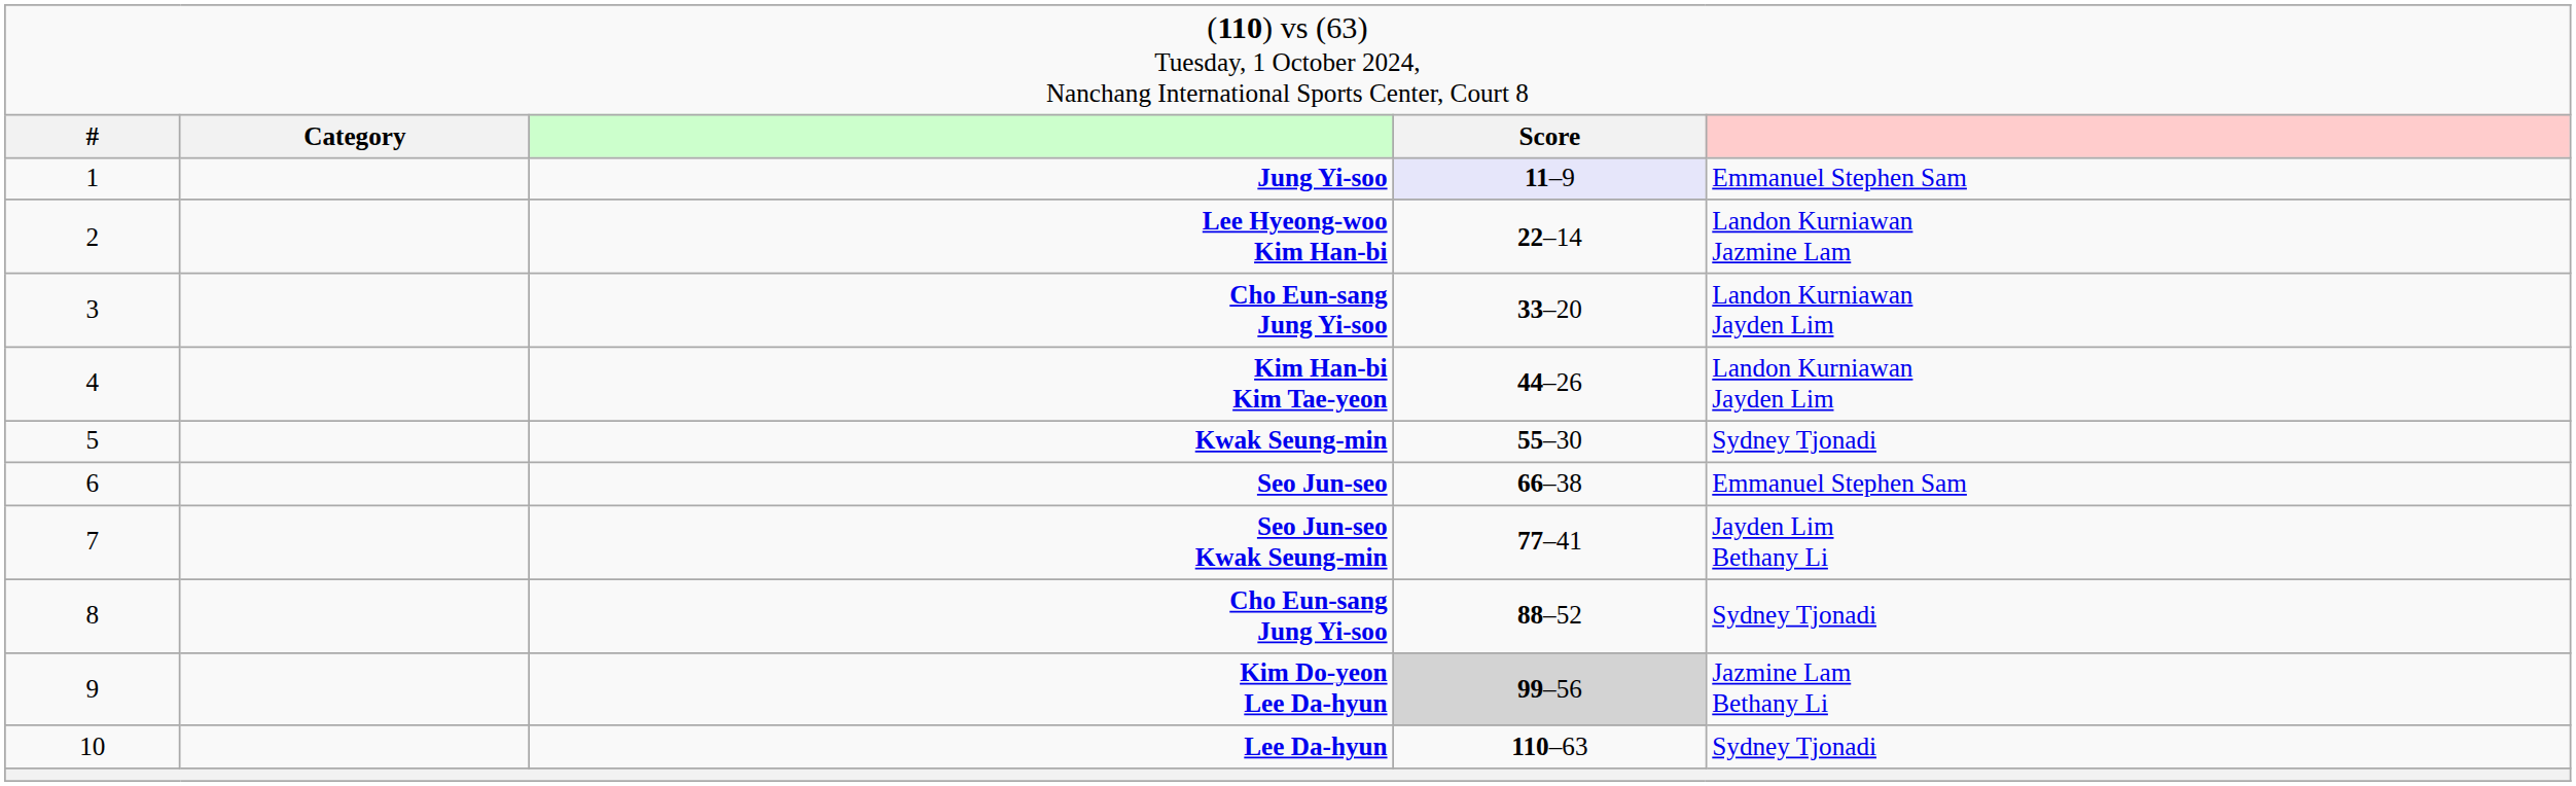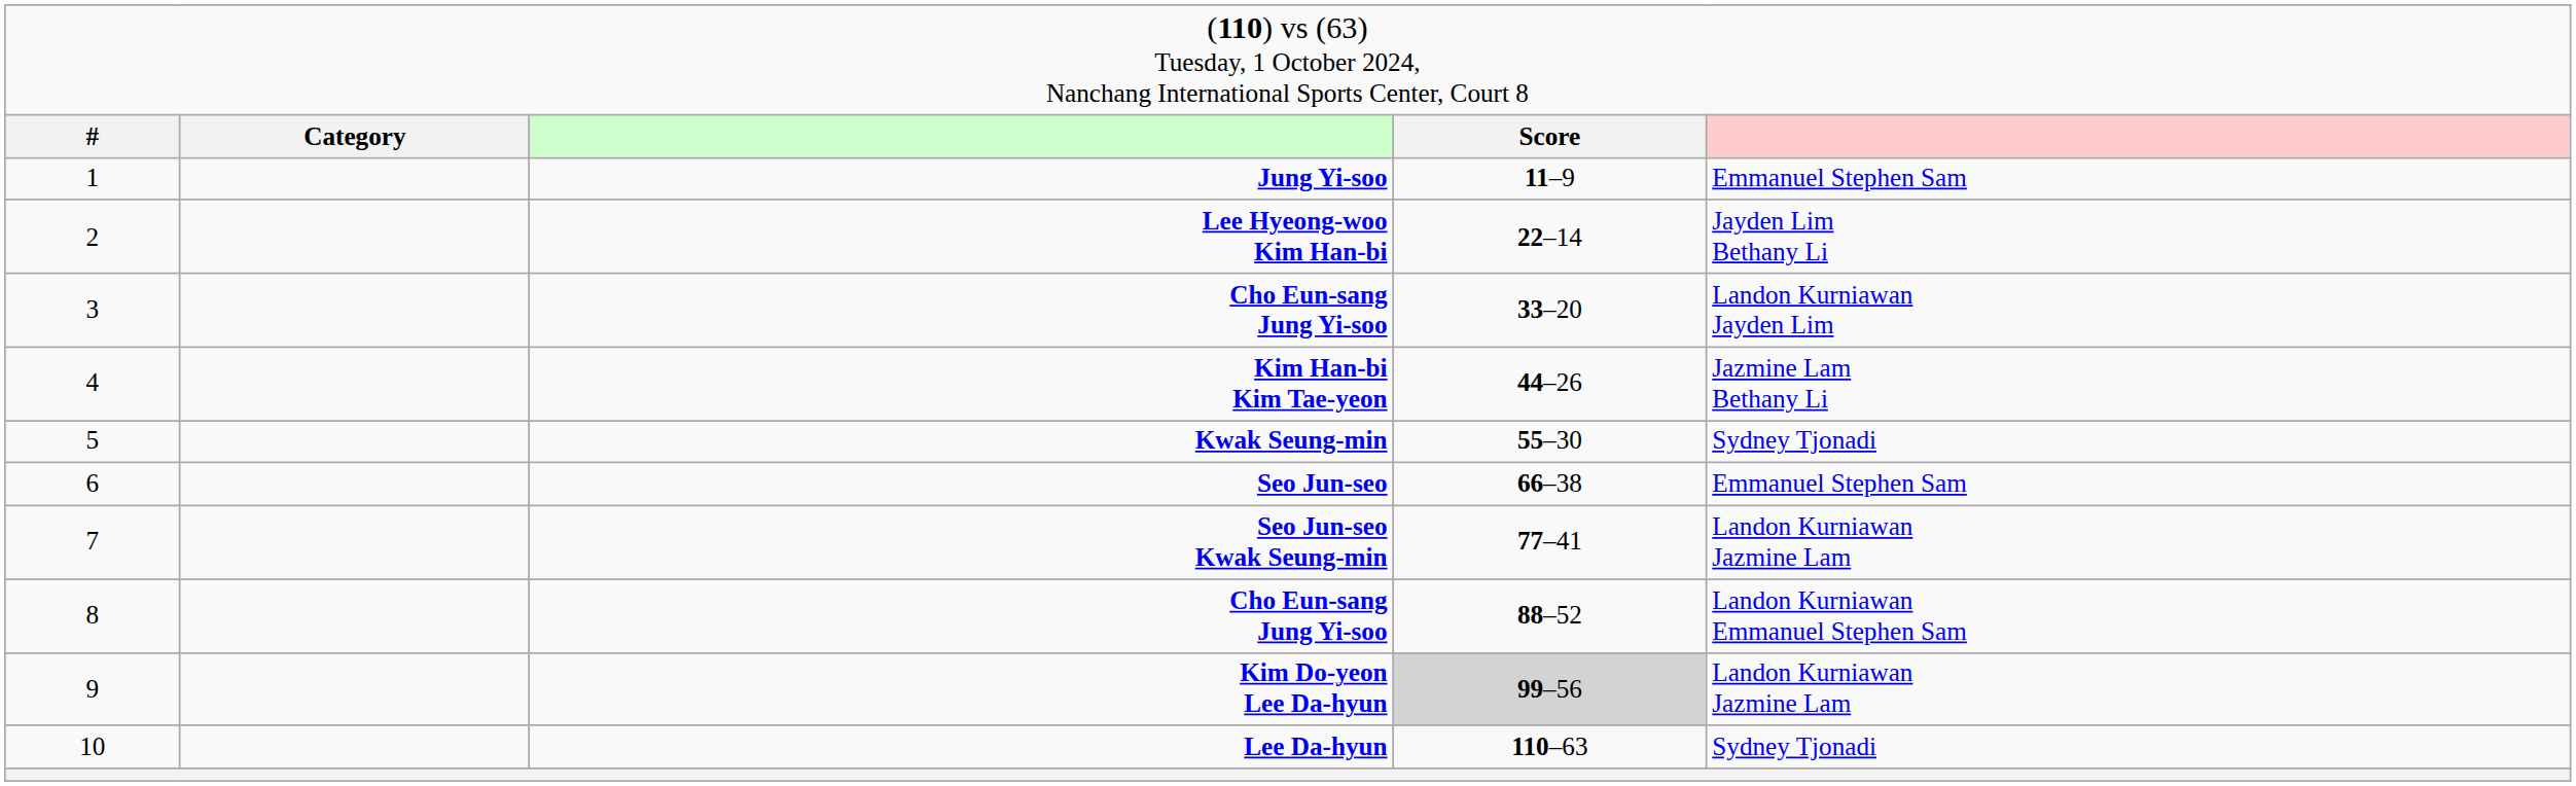 <table class="wikitable mw-collapsible mw-collapsed" style="font-size:90%; text-align:center" width="90%">
 <tr>
 <td colspan="5"><big>(<strong>110</strong>) <strong></strong> vs  (63)</big><br>Tuesday, 1 October 2024, <br>Nanchang International Sports Center, Court 8</td>
 </tr>
 <tr>
 <th width="25">#</th>
 <th width="50">Category</th>
 <th style="background-color:#CCFFCC" width="150"></th>
 <th width="50">Score<br></th>
 <th style="background-color:#FFCCCC" width="150"></th>
 </tr>
 <tr>
 <td>1</td>
 <td></td>
 <td align="right"><strong><a href='#'>Jung Yi-soo</a> </strong></td>
-<td style="background: lavender;"><strong>11</strong>–9<br></td>
+<td><strong>11</strong>–9<br></td>
 <td align="left"> <a href='#'>Emmanuel Stephen Sam</a></td>
 </tr>
 <tr>
 <td>2</td>
 <td></td>
 <td align="right"><strong><a href='#'>Lee Hyeong-woo</a> <br><a href='#'>Kim Han-bi</a> </strong></td>
 <td><strong>22</strong>–14<br></td>
-<td align="left"> <a href='#'>Landon Kurniawan</a><br> <a href='#'>Jazmine Lam</a></td>
+<td align="left"> <a href='#'>Jayden Lim</a><br> <a href='#'>Bethany Li</a></td>
 </tr>
 <tr>
 <td>3</td>
 <td></td>
 <td align="right"><strong><a href='#'>Cho Eun-sang</a> <br><a href='#'>Jung Yi-soo</a> </strong></td>
 <td><strong>33</strong>–20<br></td>
 <td align="left"> <a href='#'>Landon Kurniawan</a><br> <a href='#'>Jayden Lim</a></td>
 </tr>
 <tr>
 <td>4</td>
 <td></td>
 <td align="right"><strong><a href='#'>Kim Han-bi</a> <br><a href='#'>Kim Tae-yeon</a> </strong></td>
 <td><strong>44</strong>–26<br></td>
-<td align="left"> <a href='#'>Landon Kurniawan</a><br> <a href='#'>Jayden Lim</a></td>
+<td align="left"> <a href='#'>Jazmine Lam</a><br> <a href='#'>Bethany Li</a></td>
 </tr>
 <tr>
 <td>5</td>
 <td></td>
 <td align="right"><strong><a href='#'>Kwak Seung-min</a> </strong></td>
 <td><strong>55</strong>–30<br></td>
 <td align="left"> <a href='#'>Sydney Tjonadi</a></td>
 </tr>
 <tr>
 <td>6</td>
 <td></td>
 <td align="right"><strong><a href='#'>Seo Jun-seo</a> </strong></td>
 <td><strong>66</strong>–38<br></td>
 <td align="left"> <a href='#'>Emmanuel Stephen Sam</a></td>
 </tr>
 <tr>
 <td>7</td>
 <td></td>
 <td align="right"><strong><a href='#'>Seo Jun-seo</a> <br><a href='#'>Kwak Seung-min</a> </strong></td>
 <td><strong>77</strong>–41<br></td>
-<td align="left"> <a href='#'>Jayden Lim</a><br> <a href='#'>Bethany Li</a></td>
+<td align="left"> <a href='#'>Landon Kurniawan</a><br> <a href='#'>Jazmine Lam</a></td>
 </tr>
 <tr>
 <td>8</td>
 <td></td>
 <td align="right"><strong><a href='#'>Cho Eun-sang</a> <br><a href='#'>Jung Yi-soo</a> </strong></td>
 <td><strong>88</strong>–52<br></td>
-<td align="left"> <a href='#'>Sydney Tjonadi</a></td>
+<td align="left"> <a href='#'>Landon Kurniawan</a><br> <a href='#'>Emmanuel Stephen Sam</a></td>
 </tr>
 <tr>
 <td>9</td>
 <td></td>
 <td align="right"><strong><a href='#'>Kim Do-yeon</a> <br><a href='#'>Lee Da-hyun</a> </strong></td>
 <td style="background: lightgrey;"><strong>99</strong>–56<br></td>
-<td align="left"> <a href='#'>Jazmine Lam</a><br> <a href='#'>Bethany Li</a></td>
+<td align="left"> <a href='#'>Landon Kurniawan</a><br> <a href='#'>Jazmine Lam</a></td>
 </tr>
 <tr>
 <td>10</td>
 <td></td>
 <td align="right"><strong><a href='#'>Lee Da-hyun</a> </strong></td>
 <td><strong>110</strong>–63<br></td>
 <td align="left"> <a href='#'>Sydney Tjonadi</a></td>
 </tr>
 <tr>
 <th colspan="5"></th>
 </tr>
 </table>
